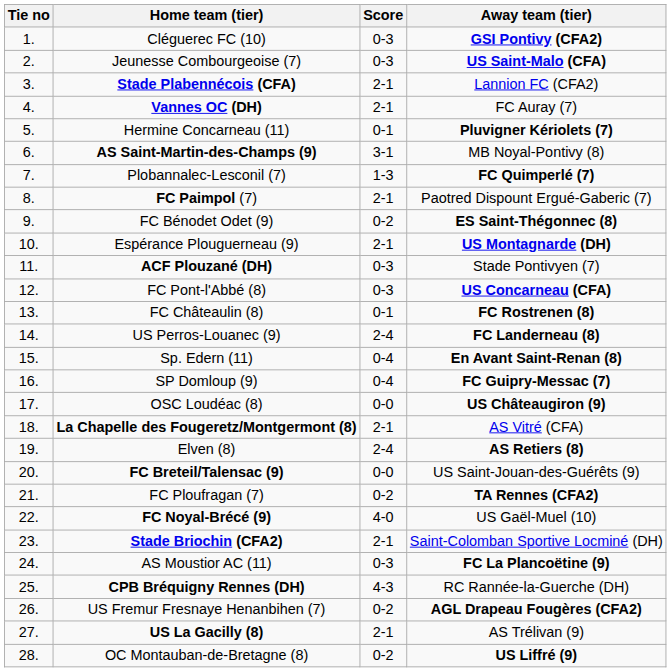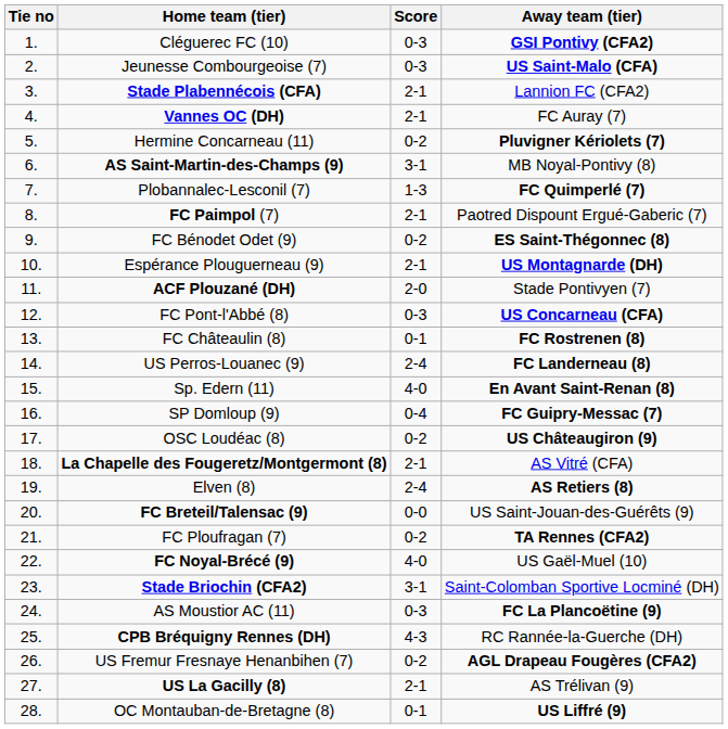 <table class="wikitable" style="text-align: center">
 <tr>
 <th>Tie no</th>
 <th>Home team (tier)</th>
 <th>Score</th>
 <th>Away team (tier)</th>
 </tr>
 <tr>
 <td>1.</td>
 <td>Cléguerec FC (10)</td>
 <td>0-3</td>
 <td><strong><a href='#'>GSI Pontivy</a> (CFA2)</strong></td>
 </tr>
 <tr>
 <td>2.</td>
 <td>Jeunesse Combourgeoise (7)</td>
 <td>0-3</td>
 <td><strong><a href='#'>US Saint-Malo</a> (CFA)</strong></td>
 </tr>
 <tr>
 <td>3.</td>
 <td><strong><a href='#'>Stade Plabennécois</a> (CFA)</strong></td>
 <td>2-1</td>
 <td><a href='#'>Lannion FC</a> (CFA2)</td>
 </tr>
 <tr>
 <td>4.</td>
 <td><strong><a href='#'>Vannes OC</a> (DH)</strong></td>
 <td>2-1</td>
 <td>FC Auray (7)</td>
 </tr>
 <tr>
 <td>5.</td>
 <td>Hermine Concarneau (11)</td>
-<td>0-1</td>
+<td>0-2</td>
 <td><strong>Pluvigner Kériolets (7)</strong></td>
 </tr>
 <tr>
 <td>6.</td>
 <td><strong>AS Saint-Martin-des-Champs (9)</strong></td>
 <td>3-1</td>
 <td>MB Noyal-Pontivy (8)</td>
 </tr>
 <tr>
 <td>7.</td>
 <td>Plobannalec-Lesconil (7)</td>
 <td>1-3 </td>
 <td><strong>FC Quimperlé (7)</strong></td>
 </tr>
 <tr>
 <td>8.</td>
 <td><strong>FC Paimpol</strong> (7)</td>
 <td>2-1</td>
 <td>Paotred Dispount Ergué-Gaberic (7)</td>
 </tr>
 <tr>
 <td>9.</td>
 <td>FC Bénodet Odet (9)</td>
 <td>0-2</td>
 <td><strong>ES Saint-Thégonnec (8)</strong></td>
 </tr>
 <tr>
 <td>10.</td>
 <td>Espérance Plouguerneau (9)</td>
 <td>2-1</td>
 <td><strong><a href='#'>US Montagnarde</a> (DH)</strong></td>
 </tr>
 <tr>
 <td>11.</td>
 <td><strong>ACF Plouzané (DH)</strong></td>
-<td>0-3</td>
+<td>2-0</td>
 <td>Stade Pontivyen (7)</td>
 </tr>
 <tr>
 <td>12.</td>
 <td>FC Pont-l'Abbé (8)</td>
 <td>0-3</td>
 <td><strong><a href='#'>US Concarneau</a> (CFA)</strong></td>
 </tr>
 <tr>
 <td>13.</td>
 <td>FC Châteaulin (8)</td>
 <td>0-1</td>
 <td><strong>FC Rostrenen (8)</strong></td>
 </tr>
 <tr>
 <td>14.</td>
 <td>US Perros-Louanec (9)</td>
 <td>2-4</td>
 <td><strong>FC Landerneau (8)</strong></td>
 </tr>
 <tr>
 <td>15.</td>
 <td>Sp. Edern (11)</td>
-<td>0-4</td>
+<td>4-0</td>
 <td><strong>En Avant Saint-Renan (8)</strong></td>
 </tr>
 <tr>
 <td>16.</td>
 <td>SP Domloup (9)</td>
 <td>0-4</td>
 <td><strong>FC Guipry-Messac (7)</strong></td>
 </tr>
 <tr>
 <td>17.</td>
 <td>OSC Loudéac (8)</td>
-<td>0-0 </td>
+<td>0-2</td>
 <td><strong>US Châteaugiron (9)</strong></td>
 </tr>
 <tr>
 <td>18.</td>
 <td><strong>La Chapelle des Fougeretz/Montgermont (8)</strong></td>
 <td>2-1 </td>
 <td><a href='#'>AS Vitré</a> (CFA)</td>
 </tr>
 <tr>
 <td>19.</td>
 <td>Elven (8)</td>
 <td>2-4</td>
 <td><strong>AS Retiers (8)</strong></td>
 </tr>
 <tr>
 <td>20.</td>
 <td><strong>FC Breteil/Talensac (9)</strong></td>
 <td>0-0 </td>
 <td>US Saint-Jouan-des-Guérêts (9)</td>
 </tr>
 <tr>
 <td>21.</td>
 <td>FC Ploufragan (7)</td>
 <td>0-2</td>
 <td><strong>TA Rennes (CFA2)</strong></td>
 </tr>
 <tr>
 <td>22.</td>
 <td><strong>FC Noyal-Brécé (9)</strong></td>
 <td>4-0</td>
 <td>US Gaël-Muel (10)</td>
 </tr>
 <tr>
 <td>23.</td>
 <td><strong><a href='#'>Stade Briochin</a> (CFA2)</strong></td>
-<td>2-1</td>
+<td>3-1 </td>
 <td><a href='#'>Saint-Colomban Sportive Locminé</a> (DH)</td>
 </tr>
 <tr>
 <td>24.</td>
 <td>AS Moustior AC (11)</td>
 <td>0-3</td>
 <td><strong>FC La Plancoëtine (9)</strong></td>
 </tr>
 <tr>
 <td>25.</td>
 <td><strong>CPB Bréquigny Rennes (DH)</strong></td>
 <td>4-3</td>
 <td>RC Rannée-la-Guerche (DH)</td>
 </tr>
 <tr>
 <td>26.</td>
 <td>US Fremur Fresnaye Henanbihen (7)</td>
 <td>0-2 </td>
 <td><strong>AGL Drapeau Fougères (CFA2)</strong></td>
 </tr>
 <tr>
 <td>27.</td>
 <td><strong>US La Gacilly (8)</strong></td>
 <td>2-1</td>
 <td>AS Trélivan (9)</td>
 </tr>
 <tr>
 <td>28.</td>
 <td>OC Montauban-de-Bretagne (8)</td>
-<td>0-2</td>
+<td>0-1</td>
 <td><strong>US Liffré (9)</strong></td>
 </tr>
 </table>
